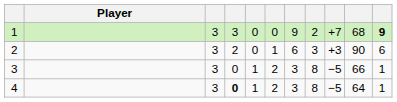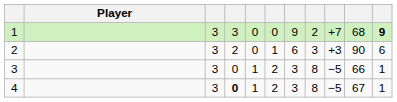 <table class="wikitable" style="text-align:center; margin: 1em auto 1em auto, align:left">
 <tr>
 <th width=20></th>
 <th width=240>Player</th>
 <th width=20></th>
 <th width=20></th>
 <th width=20></th>
 <th width=20></th>
 <th width=20></th>
 <th width=20></th>
 <th width=20></th>
 <th width=30></th>
 <th width=20></th>
 </tr>
 <tr style="background:#D0F0C0;">
 <td>1</td>
 <td align=left></td>
 <td>3</td>
 <td>3</td>
 <td>0</td>
 <td>0</td>
 <td>9</td>
 <td>2</td>
 <td>+7</td>
 <td>68</td>
 <td><strong>9</strong></td>
 </tr>
 <tr style=>
 <td>2</td>
 <td align=left></td>
 <td>3</td>
 <td>2</td>
 <td>0</td>
 <td>1</td>
 <td>6</td>
 <td>3</td>
 <td>+3</td>
 <td>90</td>
 <td>6</td>
 </tr>
 <tr style>
 <td>3</td>
 <td align=left></td>
 <td>3</td>
 <td>0</td>
 <td>1</td>
 <td>2</td>
 <td>3</td>
 <td>8</td>
 <td>−5</td>
 <td>66</td>
 <td>1</td>
 </tr>
 <tr style=>
 <td>4</td>
 <td align=left></td>
 <td>3</td>
 <td><strong>0</strong></td>
 <td>1</td>
 <td>2</td>
 <td>3</td>
 <td>8</td>
 <td>−5</td>
-<td>64</td>
+<td>67</td>
 <td>1</td>
 </tr>
 </table>
